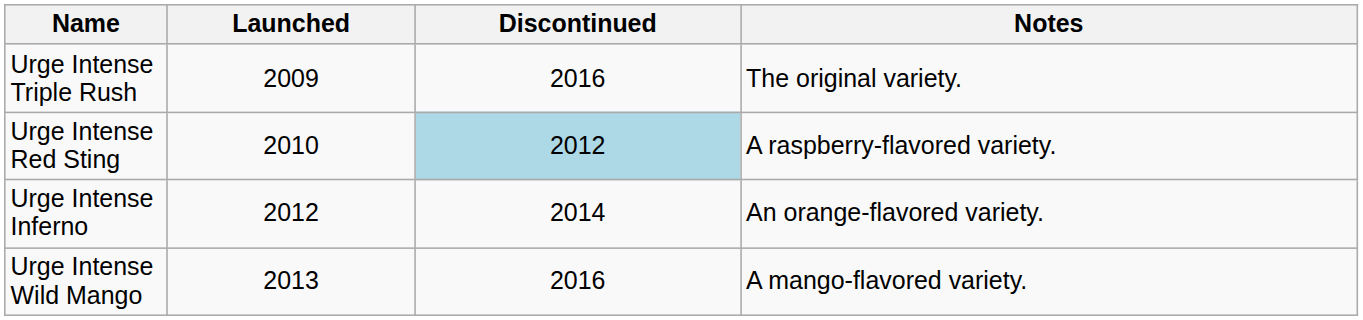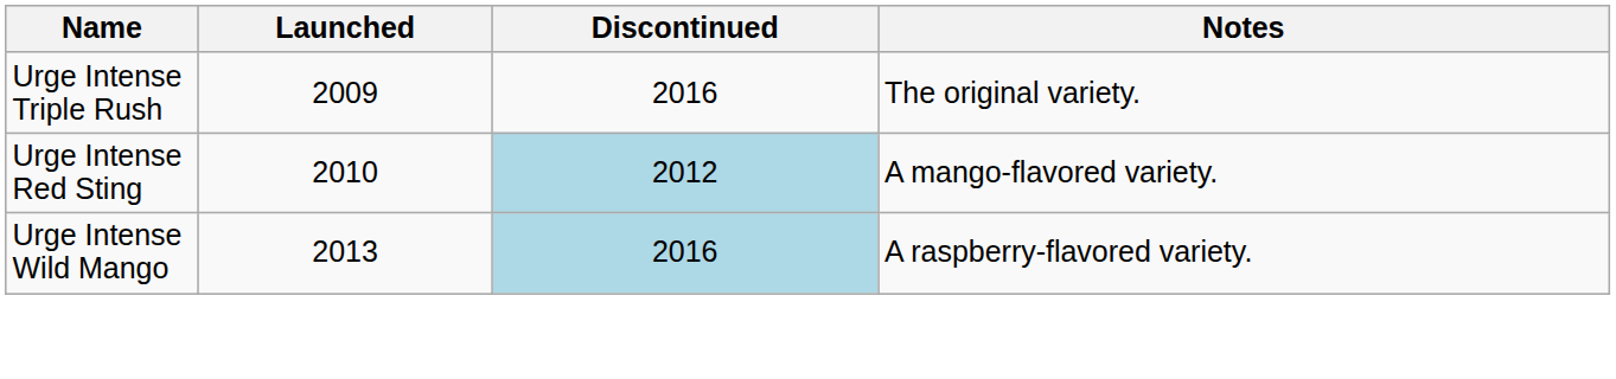 <table class="wikitable">
 <tr>
 <th width=12%>Name</th>
 <th>Launched</th>
 <th>Discontinued</th>
 <th>Notes</th>
 </tr>
 <tr>
 <td>Urge Intense Triple Rush</td>
 <td style="text-align:center;">2009</td>
 <td style="text-align:center;">2016</td>
 <td>The original variety.</td>
 </tr>
 <tr>
 <td>Urge Intense Red Sting</td>
 <td style="text-align:center;">2010</td>
 <td style="background: lightblue; text-align:center;">2012</td>
-<td>A raspberry-flavored variety.</td>
-</tr>
-<tr>
-<td>Urge Intense Inferno</td>
-<td style="text-align:center;">2012</td>
-<td style="text-align:center;">2014</td>
-<td>An orange-flavored variety.</td>
+<td>A mango-flavored variety.</td>
 </tr>
 <tr>
 <td>Urge Intense Wild Mango</td>
 <td style="text-align:center;">2013</td>
-<td style="text-align:center;">2016</td>
-<td>A mango-flavored variety.</td>
+<td style="background: lightblue; text-align:center;">2016</td>
+<td>A raspberry-flavored variety.</td>
 </tr>
 </table>
